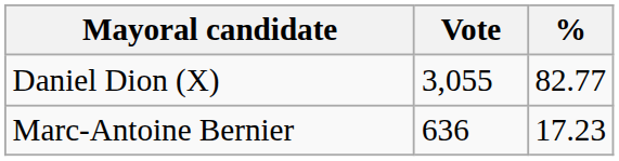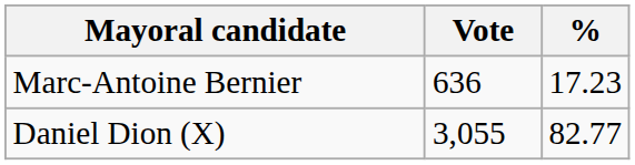 <table class="wikitable">
 <tr>
 <th bgcolor="#DDDDFF" width="200px">Mayoral candidate</th>
 <th bgcolor="#DDDDFF" width="50px">Vote</th>
 <th bgcolor="#DDDDFF" width="30px">%</th>
 </tr>
 <tr>
+<td>Marc-Antoine Bernier</td>
+<td>636</td>
+<td>17.23</td>
+</tr>
+<tr>
 <td>Daniel Dion (X)</td>
 <td>3,055</td>
 <td>82.77</td>
 </tr>
-<tr>
-<td>Marc-Antoine Bernier</td>
-<td>636</td>
-<td>17.23</td>
-</tr>
 </table>
